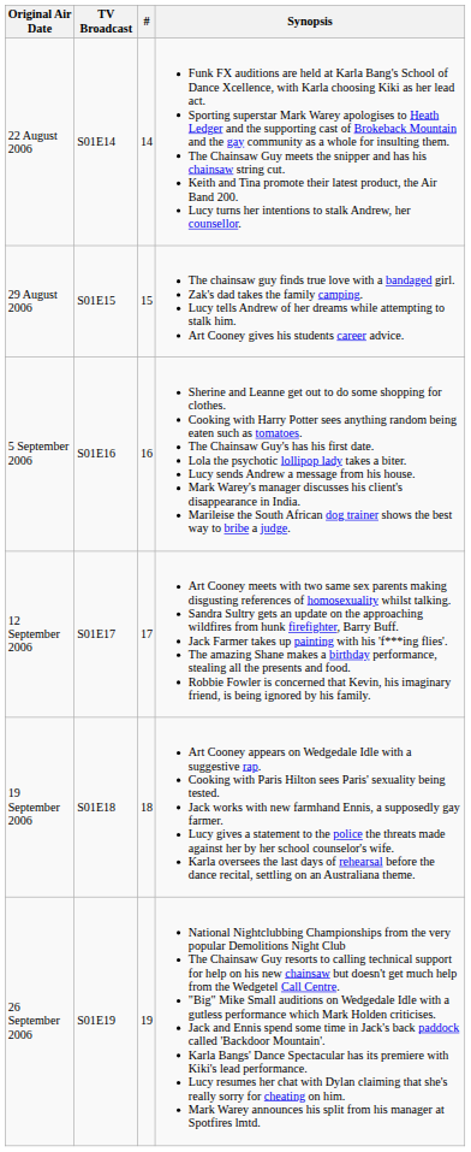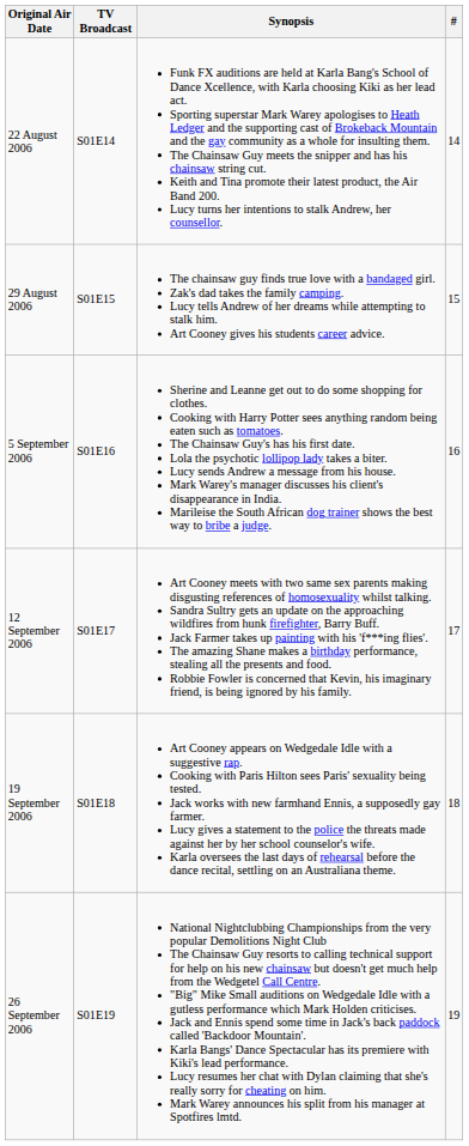 <table class="wikitable">
 <tr>
 <th>Original Air Date</th>
 <th>TV Broadcast</th>
+<th>Synopsis</th>
 <th>#</th>
-<th>Synopsis</th>
 </tr>
 <tr>
 <td>22 August 2006</td>
 <td>S01E14</td>
+<td><br><ul><li>Funk FX auditions are held at Karla Bang's School of Dance Xcellence, with Karla choosing Kiki as her lead act.</li><li>Sporting superstar Mark Warey apologises to <a href='#'>Heath Ledger</a> and the supporting cast of <a href='#'>Brokeback Mountain</a> and the <a href='#'>gay</a> community as a whole for insulting them.</li><li>The Chainsaw Guy meets the snipper and has his <a href='#'>chainsaw</a> string cut.</li><li>Keith and Tina promote their latest product, the Air Band 200.</li><li>Lucy turns her intentions to stalk Andrew, her <a href='#'>counsellor</a>.</li></ul></td>
 <td>14</td>
-<td><br><ul><li>Funk FX auditions are held at Karla Bang's School of Dance Xcellence, with Karla choosing Kiki as her lead act.</li><li>Sporting superstar Mark Warey apologises to <a href='#'>Heath Ledger</a> and the supporting cast of <a href='#'>Brokeback Mountain</a> and the <a href='#'>gay</a> community as a whole for insulting them.</li><li>The Chainsaw Guy meets the snipper and has his <a href='#'>chainsaw</a> string cut.</li><li>Keith and Tina promote their latest product, the Air Band 200.</li><li>Lucy turns her intentions to stalk Andrew, her <a href='#'>counsellor</a>.</li></ul></td>
 </tr>
 <tr>
 <td>29 August 2006</td>
 <td>S01E15</td>
+<td><br><ul><li>The chainsaw guy finds true love with a <a href='#'>bandaged</a> girl.</li><li>Zak's dad takes the family <a href='#'>camping</a>.</li><li>Lucy tells Andrew of her dreams while attempting to stalk him.</li><li>Art Cooney gives his students <a href='#'>career</a> advice.</li></ul></td>
 <td>15</td>
-<td><br><ul><li>The chainsaw guy finds true love with a <a href='#'>bandaged</a> girl.</li><li>Zak's dad takes the family <a href='#'>camping</a>.</li><li>Lucy tells Andrew of her dreams while attempting to stalk him.</li><li>Art Cooney gives his students <a href='#'>career</a> advice.</li></ul></td>
 </tr>
 <tr>
 <td>5 September 2006</td>
 <td>S01E16</td>
+<td><br><ul><li>Sherine and Leanne get out to do some shopping for clothes.</li><li>Cooking with Harry Potter sees anything random being eaten such as <a href='#'>tomatoes</a>.</li><li>The Chainsaw Guy's has his first date.</li><li>Lola the psychotic <a href='#'>lollipop lady</a> takes a biter.</li><li>Lucy sends Andrew a message from his house.</li><li>Mark Warey's manager discusses his client's disappearance in India.</li><li>Marileise the South African <a href='#'>dog trainer</a> shows the best way to <a href='#'>bribe</a> a <a href='#'>judge</a>.</li></ul></td>
 <td>16</td>
-<td><br><ul><li>Sherine and Leanne get out to do some shopping for clothes.</li><li>Cooking with Harry Potter sees anything random being eaten such as <a href='#'>tomatoes</a>.</li><li>The Chainsaw Guy's has his first date.</li><li>Lola the psychotic <a href='#'>lollipop lady</a> takes a biter.</li><li>Lucy sends Andrew a message from his house.</li><li>Mark Warey's manager discusses his client's disappearance in India.</li><li>Marileise the South African <a href='#'>dog trainer</a> shows the best way to <a href='#'>bribe</a> a <a href='#'>judge</a>.</li></ul></td>
 </tr>
 <tr>
 <td>12 September 2006</td>
 <td>S01E17</td>
+<td><br><ul><li>Art Cooney meets with two same sex parents making disgusting references of <a href='#'>homosexuality</a> whilst talking.</li><li>Sandra Sultry gets an update on the approaching wildfires from hunk <a href='#'>firefighter</a>, Barry Buff.</li><li>Jack Farmer takes up <a href='#'>painting</a> with his 'f***ing flies'.</li><li>The amazing Shane makes a <a href='#'>birthday</a> performance, stealing all the presents and food.</li><li>Robbie Fowler is concerned that Kevin, his imaginary friend, is being ignored by his family.</li></ul></td>
 <td>17</td>
-<td><br><ul><li>Art Cooney meets with two same sex parents making disgusting references of <a href='#'>homosexuality</a> whilst talking.</li><li>Sandra Sultry gets an update on the approaching wildfires from hunk <a href='#'>firefighter</a>, Barry Buff.</li><li>Jack Farmer takes up <a href='#'>painting</a> with his 'f***ing flies'.</li><li>The amazing Shane makes a <a href='#'>birthday</a> performance, stealing all the presents and food.</li><li>Robbie Fowler is concerned that Kevin, his imaginary friend, is being ignored by his family.</li></ul></td>
 </tr>
 <tr>
 <td>19 September 2006</td>
 <td>S01E18</td>
+<td><br><ul><li>Art Cooney appears on Wedgedale Idle with a suggestive <a href='#'>rap</a>.</li><li>Cooking with Paris Hilton sees Paris' sexuality being tested.</li><li>Jack works with new farmhand Ennis, a supposedly gay farmer.</li><li>Lucy gives a statement to the <a href='#'>police</a> the threats made against her by her school counselor's wife.</li><li>Karla oversees the last days of <a href='#'>rehearsal</a> before the dance recital, settling on an Australiana theme.</li></ul></td>
 <td>18</td>
-<td><br><ul><li>Art Cooney appears on Wedgedale Idle with a suggestive <a href='#'>rap</a>.</li><li>Cooking with Paris Hilton sees Paris' sexuality being tested.</li><li>Jack works with new farmhand Ennis, a supposedly gay farmer.</li><li>Lucy gives a statement to the <a href='#'>police</a> the threats made against her by her school counselor's wife.</li><li>Karla oversees the last days of <a href='#'>rehearsal</a> before the dance recital, settling on an Australiana theme.</li></ul></td>
 </tr>
 <tr>
 <td>26 September 2006</td>
 <td>S01E19</td>
+<td><br><ul><li>National Nightclubbing Championships from the very popular Demolitions Night Club</li><li>The Chainsaw Guy resorts to calling technical support for help on his new <a href='#'>chainsaw</a> but doesn't get much help from the Wedgetel <a href='#'>Call Centre</a>.</li><li>"Big" Mike Small auditions on Wedgedale Idle with a gutless performance which Mark Holden criticises.</li><li>Jack and Ennis spend some time in Jack's back <a href='#'>paddock</a> called 'Backdoor Mountain'.</li><li>Karla Bangs' Dance Spectacular has its premiere with Kiki's lead performance.</li><li>Lucy resumes her chat with Dylan claiming that she's really sorry for <a href='#'>cheating</a> on him.</li><li>Mark Warey announces his split from his manager at Spotfires lmtd.</li></ul></td>
 <td>19</td>
-<td><br><ul><li>National Nightclubbing Championships from the very popular Demolitions Night Club</li><li>The Chainsaw Guy resorts to calling technical support for help on his new <a href='#'>chainsaw</a> but doesn't get much help from the Wedgetel <a href='#'>Call Centre</a>.</li><li>"Big" Mike Small auditions on Wedgedale Idle with a gutless performance which Mark Holden criticises.</li><li>Jack and Ennis spend some time in Jack's back <a href='#'>paddock</a> called 'Backdoor Mountain'.</li><li>Karla Bangs' Dance Spectacular has its premiere with Kiki's lead performance.</li><li>Lucy resumes her chat with Dylan claiming that she's really sorry for <a href='#'>cheating</a> on him.</li><li>Mark Warey announces his split from his manager at Spotfires lmtd.</li></ul></td>
 </tr>
 </table>
